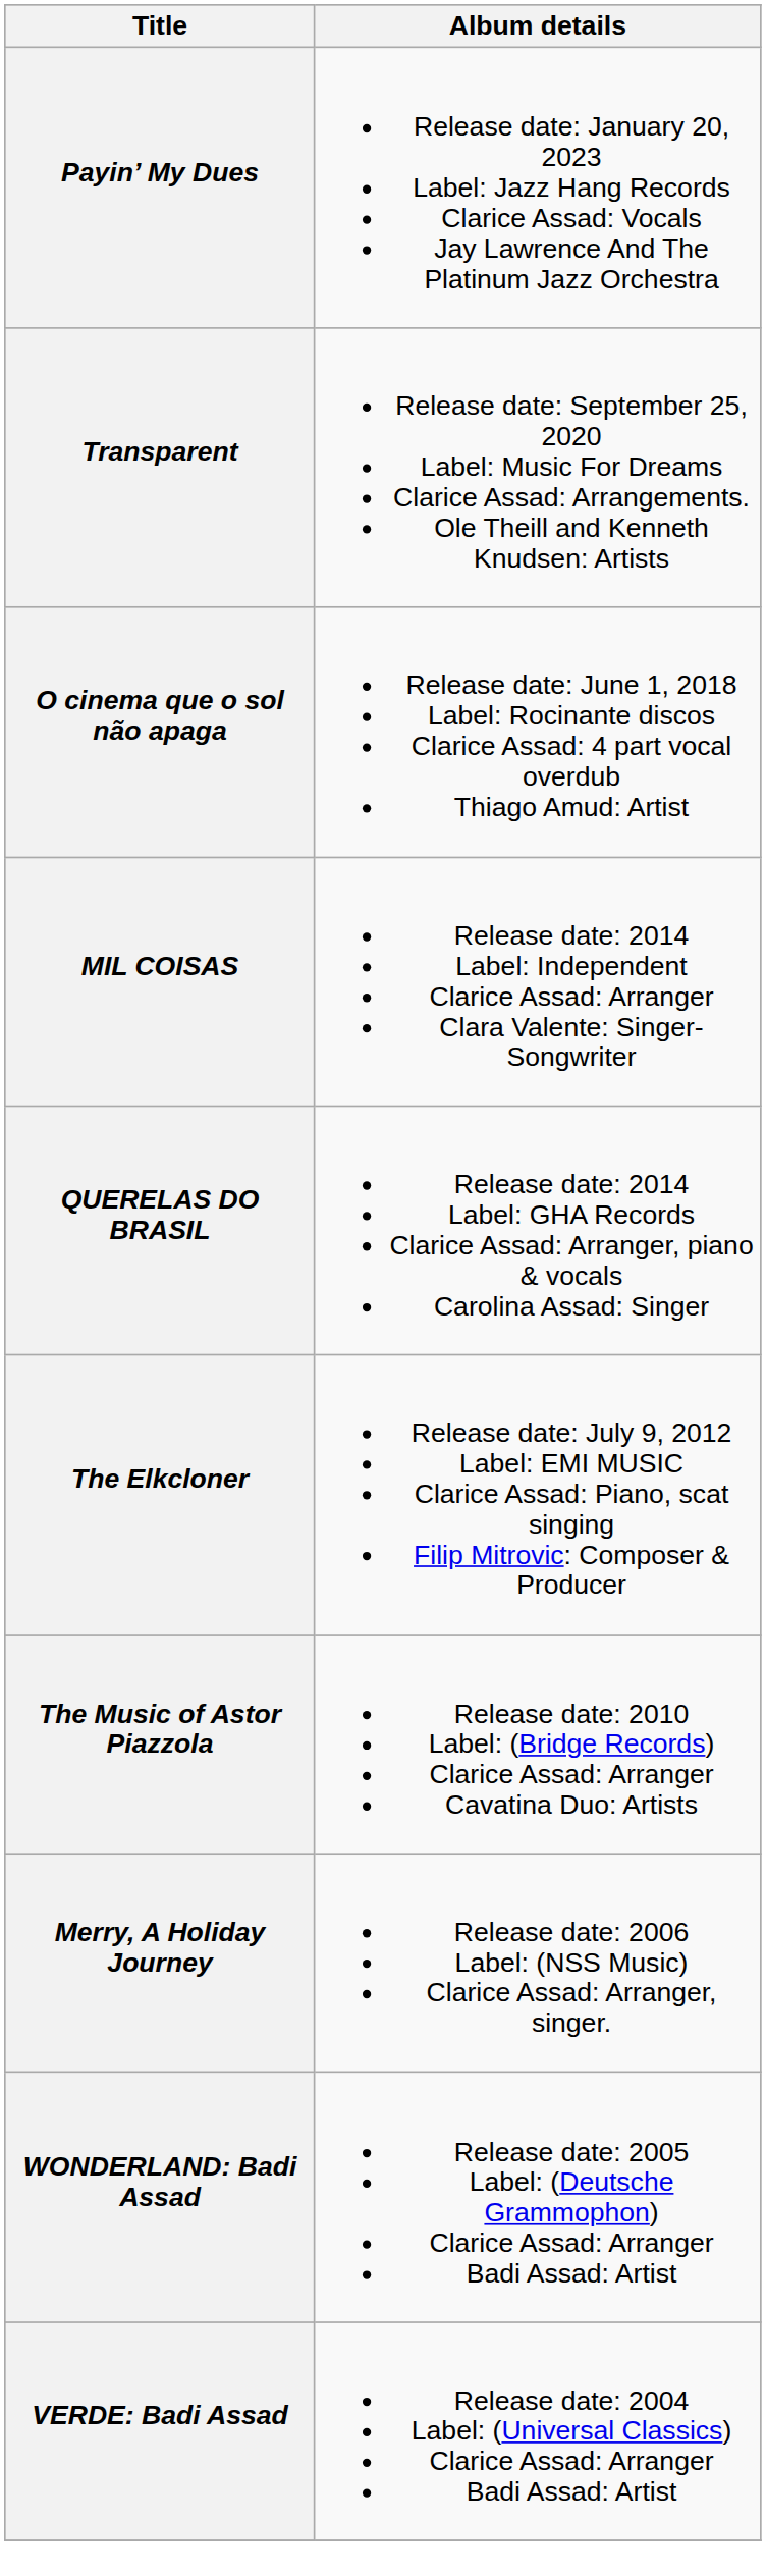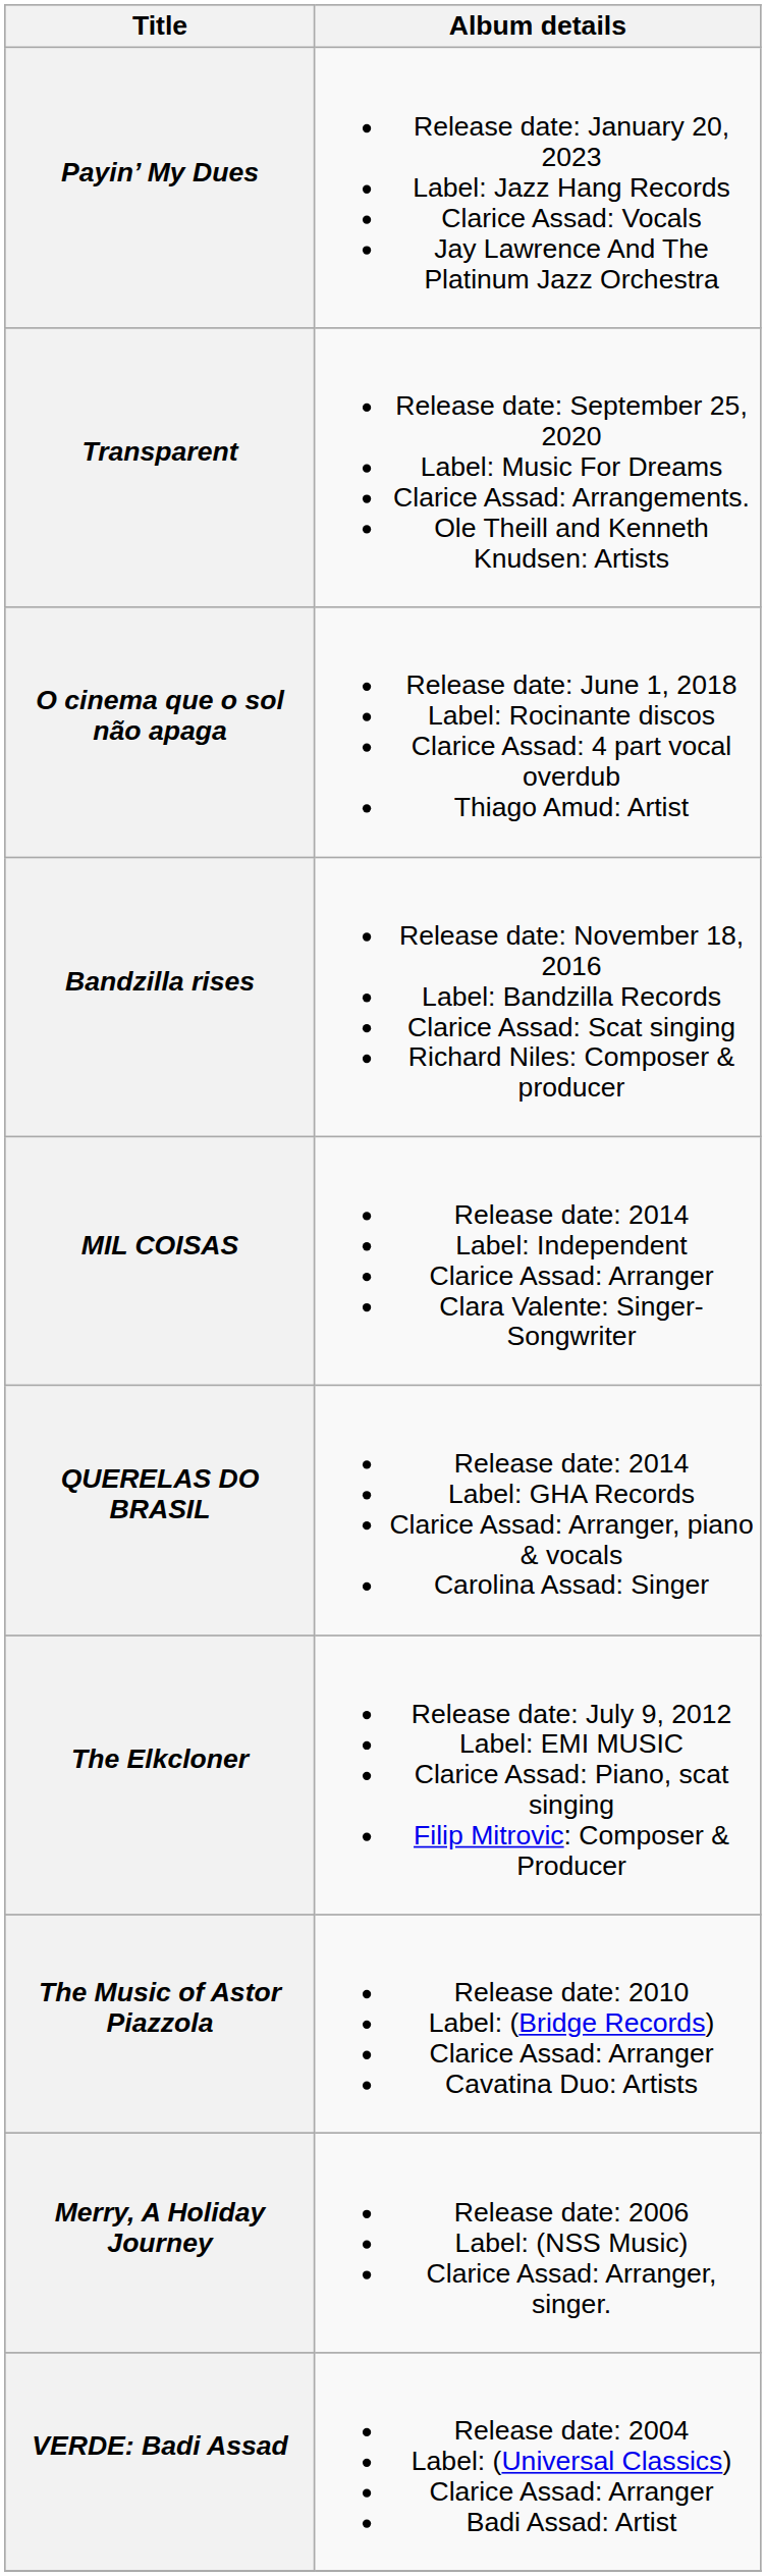 <table class="wikitable plainrowheaders" style="text-align:center;">
 <tr>
 <th scope="col" style="width:11em;">Title</th>
 <th scope="col" style="width:16em;">Album details</th>
 </tr>
 <tr>
 <th scope="row"><em>Payin’ My Dues</em><br><br></th>
 <td><br><ul><li>Release date: January 20, 2023</li><li>Label: Jazz Hang Records</li><li>Clarice Assad: Vocals</li><li>Jay Lawrence And The Platinum Jazz Orchestra</li></ul></td>
 </tr>
 <tr>
 <th scope="row"><em>Transparent</em><br><br></th>
 <td><br><ul><li>Release date: September 25, 2020</li><li>Label: Music For Dreams</li><li>Clarice Assad: Arrangements.</li><li>Ole Theill and Kenneth Knudsen: Artists</li></ul></td>
 </tr>
 <tr>
 <th scope="row"><em>O cinema que o sol não apaga</em><br><br></th>
 <td><br><ul><li>Release date: June 1, 2018</li><li>Label: Rocinante discos</li><li>Clarice Assad: 4 part vocal overdub</li><li>Thiago Amud: Artist</li></ul></td>
+</tr>
+<tr>
+<th scope="row"><em>Bandzilla rises</em><br><br></th>
+<td><br><ul><li>Release date: November 18, 2016</li><li>Label: Bandzilla Records</li><li>Clarice Assad: Scat singing </li><li>Richard Niles: Composer & producer</li></ul></td>
 </tr>
 <tr>
 <th scope="row"><em>MIL COISAS</em><br><br></th>
 <td><br><ul><li>Release date: 2014</li><li>Label: Independent</li><li>Clarice Assad: Arranger</li><li>Clara Valente: Singer-Songwriter</li></ul></td>
 </tr>
 <tr>
 <th scope="row"><em>QUERELAS DO BRASIL</em><br><br></th>
 <td><br><ul><li>Release date: 2014</li><li>Label: GHA Records</li><li>Clarice Assad: Arranger, piano & vocals</li><li>Carolina Assad: Singer</li></ul></td>
 </tr>
 <tr>
 <th scope="row"><em>The Elkcloner</em><br><br></th>
 <td><br><ul><li>Release date: July 9, 2012</li><li>Label: EMI MUSIC</li><li>Clarice Assad: Piano, scat singing</li><li><a href='#'>Filip Mitrovic</a>: Composer & Producer</li></ul></td>
 </tr>
 <tr>
 <th scope="row"><em>The Music of Astor Piazzola</em><br><br></th>
 <td><br><ul><li>Release date: 2010</li><li>Label: (<a href='#'>Bridge Records</a>)</li><li>Clarice Assad: Arranger</li><li>Cavatina Duo: Artists</li></ul></td>
 </tr>
 <tr>
 <th scope="row"><em>Merry, A Holiday Journey</em><br><br></th>
 <td><br><ul><li>Release date: 2006</li><li>Label: (NSS Music)</li><li>Clarice Assad: Arranger, singer.</li></ul></td>
 </tr>
 <tr>
-<th scope="row"><em>WONDERLAND: Badi Assad</em><br><br></th>
-<td><br><ul><li>Release date: 2005</li><li>Label: (<a href='#'>Deutsche Grammophon</a>)</li><li>Clarice Assad: Arranger</li><li>Badi Assad: Artist</li></ul></td>
-</tr>
-<tr>
 <th scope="row"><em>VERDE: Badi Assad</em><br><br></th>
 <td><br><ul><li>Release date: 2004</li><li>Label: (<a href='#'>Universal Classics</a>)</li><li>Clarice Assad: Arranger</li><li>Badi Assad: Artist</li></ul></td>
 </tr>
 <tr>
 </tr>
 </table>
